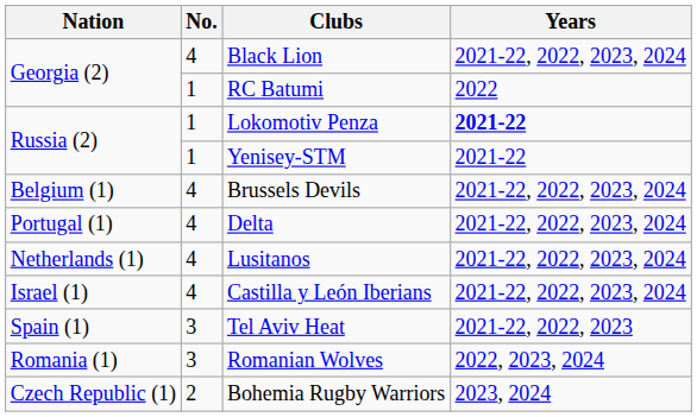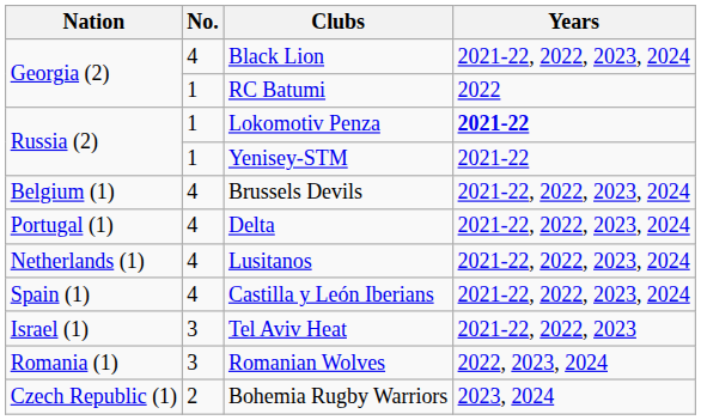 <table class="wikitable sortable">
 <tr>
 <th>Nation</th>
 <th>No.</th>
 <th>Clubs</th>
 <th>Years</th>
 </tr>
 <tr>
 <td rowspan="2"> <a href='#'>Georgia</a> (2)</td>
 <td>4</td>
 <td><a href='#'>Black Lion</a></td>
 <td><a href='#'>2021-22</a>, <a href='#'>2022</a>, <a href='#'>2023</a>, <a href='#'>2024</a></td>
 </tr>
 <tr>
 <td>1</td>
 <td><a href='#'>RC Batumi</a></td>
 <td><a href='#'>2022</a></td>
 </tr>
 <tr>
 <td rowspan="2"> <a href='#'>Russia</a> (2)</td>
 <td>1</td>
 <td><a href='#'>Lokomotiv Penza</a></td>
 <td><strong><a href='#'>2021-22</a></strong></td>
 </tr>
 <tr>
 <td>1</td>
 <td><a href='#'>Yenisey-STM</a></td>
 <td><a href='#'>2021-22</a></td>
 </tr>
 <tr>
 <td> <a href='#'>Belgium</a> (1)</td>
 <td>4</td>
 <td>Brussels Devils</td>
 <td><a href='#'>2021-22</a>, <a href='#'>2022</a>, <a href='#'>2023</a>, <a href='#'>2024</a></td>
 </tr>
 <tr>
 <td> <a href='#'>Portugal</a> (1)</td>
 <td>4</td>
 <td><a href='#'>Delta</a></td>
 <td><a href='#'>2021-22</a>, <a href='#'>2022</a>, <a href='#'>2023</a>, <a href='#'>2024</a></td>
 </tr>
 <tr>
 <td> <a href='#'>Netherlands</a> (1)</td>
 <td>4</td>
 <td><a href='#'>Lusitanos</a></td>
 <td><a href='#'>2021-22</a>, <a href='#'>2022</a>, <a href='#'>2023</a>, <a href='#'>2024</a></td>
 </tr>
 <tr>
-<td> <a href='#'>Israel</a> (1)</td>
+<td> <a href='#'>Spain</a> (1)</td>
 <td>4</td>
 <td><a href='#'>Castilla y León Iberians</a></td>
 <td><a href='#'>2021-22</a>, <a href='#'>2022</a>, <a href='#'>2023</a>, <a href='#'>2024</a></td>
 </tr>
 <tr>
-<td> <a href='#'>Spain</a> (1)</td>
+<td> <a href='#'>Israel</a> (1)</td>
 <td>3</td>
 <td><a href='#'>Tel Aviv Heat</a></td>
 <td><a href='#'>2021-22</a>, <a href='#'>2022</a>, <a href='#'>2023</a></td>
 </tr>
 <tr>
 <td> <a href='#'>Romania</a> (1)</td>
 <td>3</td>
 <td><a href='#'>Romanian Wolves</a></td>
 <td><a href='#'>2022</a>, <a href='#'>2023</a>, <a href='#'>2024</a></td>
 </tr>
 <tr>
 <td> <a href='#'>Czech Republic</a> (1)</td>
 <td>2</td>
 <td>Bohemia Rugby Warriors</td>
 <td><a href='#'>2023</a>, <a href='#'>2024</a></td>
 </tr>
 </table>
